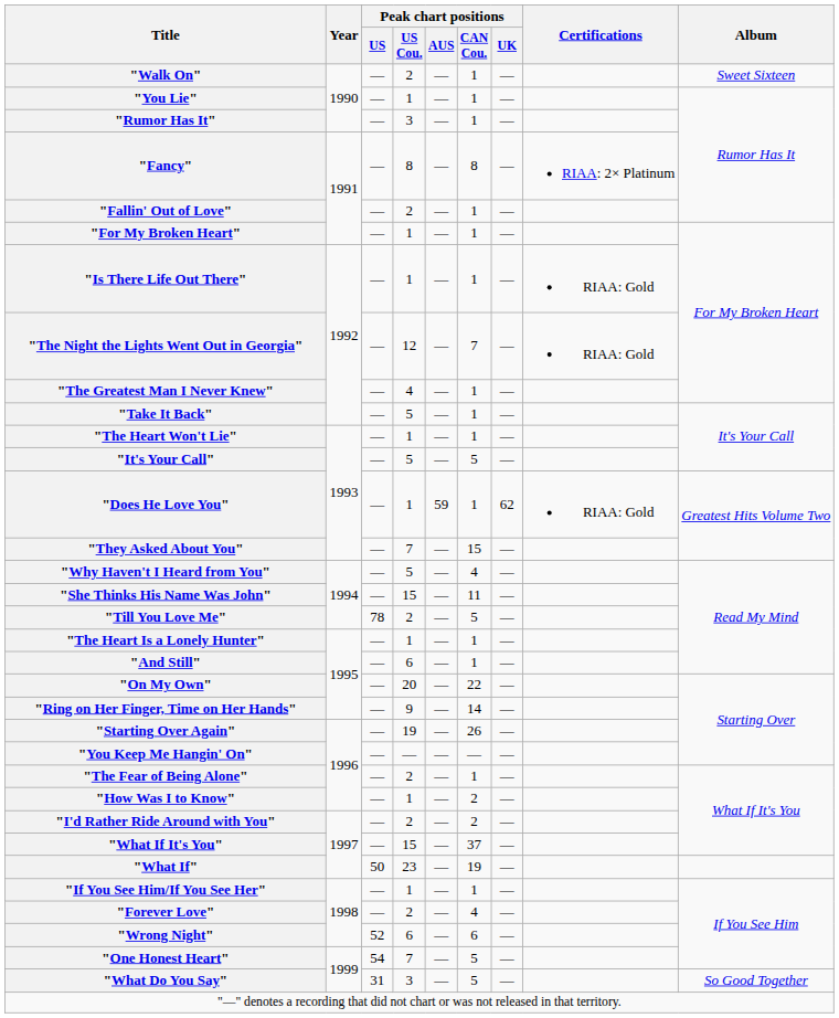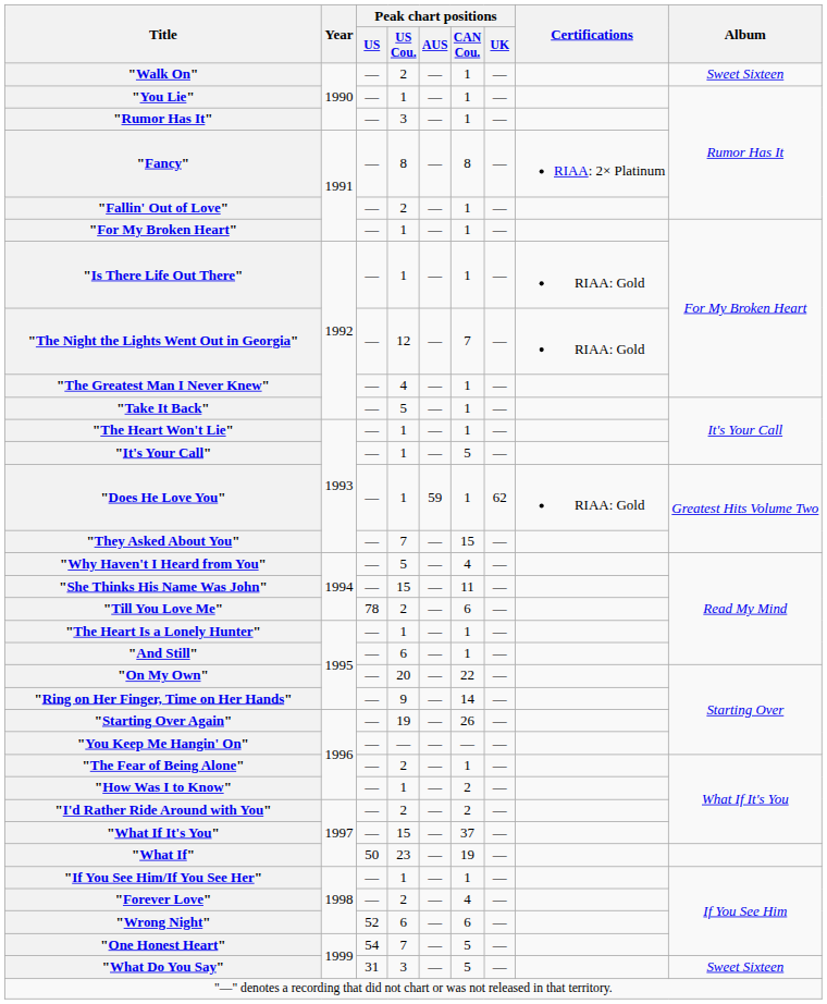 <table class="wikitable plainrowheaders" style="text-align:center;" border="1">
 <tr>
 <th scope="col" rowspan="2" style="width:22em;">Title</th>
 <th scope="col" rowspan="2">Year</th>
 <th scope="col" colspan="5">Peak chart positions</th>
 <th scope="col" rowspan="2"><a href='#'>Certifications</a></th>
 <th scope="col" rowspan="2">Album</th>
 </tr>
 <tr>
 <th scope="col" style="width:2em;font-size:90%;"><a href='#'>US</a><br></th>
 <th scope="col" style="width:2em;font-size:90%;"><a href='#'>US<br>Cou.</a><br></th>
 <th scope="col" style="width:2em;font-size:90%;"><a href='#'>AUS</a><br></th>
 <th scope="col" style="width:2em;font-size:90%;"><a href='#'>CAN<br>Cou.</a><br></th>
 <th scope="col" style="width:2em;font-size:90%;"><a href='#'>UK</a><br></th>
 </tr>
 <tr>
 <th scope="row">"<a href='#'>Walk On</a>"</th>
 <td rowspan="3">1990</td>
 <td>—</td>
 <td>2</td>
 <td>—</td>
 <td>1</td>
 <td>—</td>
 <td></td>
 <td><em><a href='#'>Sweet Sixteen</a></em></td>
 </tr>
 <tr>
 <th scope="row">"<a href='#'>You Lie</a>"</th>
 <td>—</td>
 <td>1</td>
 <td>—</td>
 <td>1</td>
 <td>—</td>
 <td></td>
 <td rowspan="4"><em><a href='#'>Rumor Has It</a></em></td>
 </tr>
 <tr>
 <th scope="row">"<a href='#'>Rumor Has It</a>"</th>
 <td>—</td>
 <td>3</td>
 <td>—</td>
 <td>1</td>
 <td>—</td>
 <td></td>
 </tr>
 <tr>
 <th scope="row">"<a href='#'>Fancy</a>"</th>
 <td rowspan="3">1991</td>
 <td>—</td>
 <td>8</td>
 <td>—</td>
 <td>8</td>
 <td>—</td>
 <td><br><ul><li><a href='#'>RIAA</a>: 2× Platinum</li></ul></td>
 </tr>
 <tr>
 <th scope="row">"<a href='#'>Fallin' Out of Love</a>"</th>
 <td>—</td>
 <td>2</td>
 <td>—</td>
 <td>1</td>
 <td>—</td>
 <td></td>
 </tr>
 <tr>
 <th scope="row">"<a href='#'>For My Broken Heart</a>"</th>
 <td>—</td>
 <td>1</td>
 <td>—</td>
 <td>1</td>
 <td>—</td>
 <td></td>
 <td rowspan="4"><em><a href='#'>For My Broken Heart</a></em></td>
 </tr>
 <tr>
 <th scope="row">"<a href='#'>Is There Life Out There</a>"</th>
 <td rowspan="4">1992</td>
 <td>—</td>
 <td>1</td>
 <td>—</td>
 <td>1</td>
 <td>—</td>
 <td><br><ul><li>RIAA: Gold</li></ul></td>
 </tr>
 <tr>
 <th scope="row">"<a href='#'>The Night the Lights Went Out in Georgia</a>"</th>
 <td>—</td>
 <td>12</td>
 <td>—</td>
 <td>7</td>
 <td>—</td>
 <td><br><ul><li>RIAA: Gold</li></ul></td>
 </tr>
 <tr>
 <th scope="row">"<a href='#'>The Greatest Man I Never Knew</a>"</th>
 <td>—</td>
 <td>4</td>
 <td>—</td>
 <td>1</td>
 <td>—</td>
 <td></td>
 </tr>
 <tr>
 <th scope="row">"<a href='#'>Take It Back</a>"</th>
 <td>—</td>
 <td>5</td>
 <td>—</td>
 <td>1</td>
 <td>—</td>
 <td></td>
 <td rowspan="3"><em><a href='#'>It's Your Call</a></em></td>
 </tr>
 <tr>
 <th scope="row">"<a href='#'>The Heart Won't Lie</a>" </th>
 <td rowspan="4">1993</td>
 <td>—</td>
 <td>1</td>
 <td>—</td>
 <td>1</td>
 <td>—</td>
 <td></td>
 </tr>
 <tr>
 <th scope="row">"<a href='#'>It's Your Call</a>"</th>
 <td>—</td>
-<td>5</td>
+<td>1</td>
 <td>—</td>
 <td>5</td>
 <td>—</td>
 <td></td>
 </tr>
 <tr>
 <th scope="row">"<a href='#'>Does He Love You</a>" </th>
 <td>—</td>
 <td>1</td>
 <td>59</td>
 <td>1</td>
 <td>62</td>
 <td><br><ul><li>RIAA: Gold</li></ul></td>
 <td rowspan="2"><em><a href='#'>Greatest Hits Volume Two</a></em></td>
 </tr>
 <tr>
 <th scope="row">"<a href='#'>They Asked About You</a>"</th>
 <td>—</td>
 <td>7</td>
 <td>—</td>
 <td>15</td>
 <td>—</td>
 <td></td>
 </tr>
 <tr>
 <th scope="row">"<a href='#'>Why Haven't I Heard from You</a>"</th>
 <td rowspan="3">1994</td>
 <td>—</td>
 <td>5</td>
 <td>—</td>
 <td>4</td>
 <td>—</td>
 <td></td>
 <td rowspan="5"><em><a href='#'>Read My Mind</a></em></td>
 </tr>
 <tr>
 <th scope="row">"<a href='#'>She Thinks His Name Was John</a>"</th>
 <td>—</td>
 <td>15</td>
 <td>—</td>
 <td>11</td>
 <td>—</td>
 <td></td>
 </tr>
 <tr>
 <th scope="row">"<a href='#'>Till You Love Me</a>"</th>
 <td>78</td>
 <td>2</td>
 <td>—</td>
-<td>5</td>
+<td>6</td>
 <td>—</td>
 <td></td>
 </tr>
 <tr>
 <th scope="row">"<a href='#'>The Heart Is a Lonely Hunter</a>"</th>
 <td rowspan="4">1995</td>
 <td>—</td>
 <td>1</td>
 <td>—</td>
 <td>1</td>
 <td>—</td>
 <td></td>
 </tr>
 <tr>
 <th scope="row">"<a href='#'>And Still</a>"</th>
 <td>—</td>
 <td>6</td>
 <td>—</td>
 <td>1</td>
 <td>—</td>
 <td></td>
 </tr>
 <tr>
 <th scope="row">"<a href='#'>On My Own</a>"</th>
 <td>—</td>
 <td>20</td>
 <td>—</td>
 <td>22</td>
 <td>—</td>
 <td></td>
 <td rowspan="4"><em><a href='#'>Starting Over</a></em></td>
 </tr>
 <tr>
 <th scope="row">"<a href='#'>Ring on Her Finger, Time on Her Hands</a>"</th>
 <td>—</td>
 <td>9</td>
 <td>—</td>
 <td>14</td>
 <td>—</td>
 <td></td>
 </tr>
 <tr>
 <th scope="row">"<a href='#'>Starting Over Again</a>"</th>
 <td rowspan="4">1996</td>
 <td>—</td>
 <td>19</td>
 <td>—</td>
 <td>26</td>
 <td>—</td>
 <td></td>
 </tr>
 <tr>
 <th scope="row">"<a href='#'>You Keep Me Hangin' On</a>"</th>
 <td>—</td>
 <td>—</td>
 <td>—</td>
 <td>—</td>
 <td>—</td>
 <td></td>
 </tr>
 <tr>
 <th scope="row">"<a href='#'>The Fear of Being Alone</a>"</th>
 <td>—</td>
 <td>2</td>
 <td>—</td>
 <td>1</td>
 <td>—</td>
 <td></td>
 <td rowspan="4"><em><a href='#'>What If It's You</a></em></td>
 </tr>
 <tr>
 <th scope="row">"<a href='#'>How Was I to Know</a>"</th>
 <td>—</td>
 <td>1</td>
 <td>—</td>
 <td>2</td>
 <td>—</td>
 <td></td>
 </tr>
 <tr>
 <th scope="row">"<a href='#'>I'd Rather Ride Around with You</a>"</th>
 <td rowspan="3">1997</td>
 <td>—</td>
 <td>2</td>
 <td>—</td>
 <td>2</td>
 <td>—</td>
 <td></td>
 </tr>
 <tr>
 <th scope="row">"<a href='#'>What If It's You</a>"</th>
 <td>—</td>
 <td>15</td>
 <td>—</td>
 <td>37</td>
 <td>—</td>
 <td></td>
 </tr>
 <tr>
 <th scope="row">"<a href='#'>What If</a>"</th>
 <td>50</td>
 <td>23</td>
 <td>—</td>
 <td>19</td>
 <td>—</td>
 <td></td>
 <td></td>
 </tr>
 <tr>
 <th scope="row">"<a href='#'>If You See Him/If You See Her</a>"<br></th>
 <td rowspan="3">1998</td>
 <td>—</td>
 <td>1</td>
 <td>—</td>
 <td>1</td>
 <td>—</td>
 <td></td>
 <td rowspan="4"><em><a href='#'>If You See Him</a></em></td>
 </tr>
 <tr>
 <th scope="row">"<a href='#'>Forever Love</a>"</th>
 <td>—</td>
 <td>2</td>
 <td>—</td>
 <td>4</td>
 <td>—</td>
 <td></td>
 </tr>
 <tr>
 <th scope="row">"<a href='#'>Wrong Night</a>"</th>
 <td>52</td>
 <td>6</td>
 <td>—</td>
 <td>6</td>
 <td>—</td>
 <td></td>
 </tr>
 <tr>
 <th scope="row">"<a href='#'>One Honest Heart</a>"</th>
 <td rowspan="2">1999</td>
 <td>54</td>
 <td>7</td>
 <td>—</td>
 <td>5</td>
 <td>—</td>
 <td></td>
 </tr>
 <tr>
 <th scope="row">"<a href='#'>What Do You Say</a>"</th>
 <td>31</td>
 <td>3</td>
 <td>—</td>
 <td>5</td>
 <td>—</td>
 <td></td>
-<td><em><a href='#'>So Good Together</a></em></td>
+<td><em><a href='#'>Sweet Sixteen</a></em></td>
 </tr>
 <tr>
 <td colspan="9" style="font-size:90%">"—" denotes a recording that did not chart or was not released in that territory.</td>
 </tr>
 </table>
